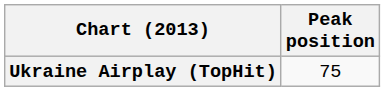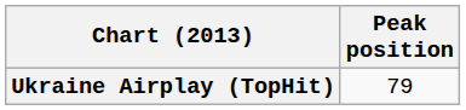 <table class="wikitable plainrowheaders" style="text-align:center">
 <tr>
 <th scope="col">Chart (2013)</th>
 <th scope="col">Peak<br>position</th>
 </tr>
 <tr>
 <th scope="row">Ukraine Airplay (TopHit)</th>
-<td>75</td>
+<td>79</td>
 </tr>
 </table>
